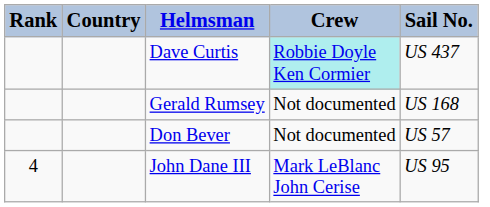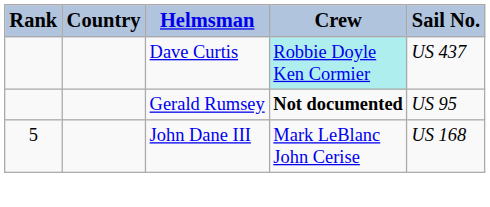 <table class="wikitable">
 <tr>
 <th style="text-align:center;background-color:LightSteelBlue"><strong>Rank</strong></th>
 <th style="text-align:center;background-color:LightSteelBlue"><strong>Country</strong></th>
 <th style="text-align:center;background-color:LightSteelBlue"><strong><a href='#'>Helmsman</a></strong></th>
 <th style="text-align:center;background-color:LightSteelBlue"><strong>Crew</strong></th>
 <th style="text-align:center;background-color:LightSteelBlue"><strong>Sail No.</strong></th>
 </tr>
 <tr>
 <td style="text-align:center; vertical-align:top; font-size:90%"></td>
 <td style="vertical-align:top; font-size:90%"></td>
 <td style="vertical-align:top; font-size:90%"><a href='#'>Dave Curtis</a></td>
 <td style="background: paleturquoise; vertical-align:top; font-size:90%"><a href='#'>Robbie Doyle</a><br><a href='#'>Ken Cormier</a></td>
 <td style="vertical-align:top; font-size:90%"><em>US 437</em></td>
 </tr>
 <tr>
 <td style="text-align:center; vertical-align:top; font-size:90%"></td>
 <td style="vertical-align:top; font-size:90%"></td>
 <td style="vertical-align:top; font-size:90%"><a href='#'>Gerald Rumsey</a></td>
-<td style="vertical-align:top; font-size:90%">Not documented</td>
-<td style="vertical-align:top; font-size:90%"><em>US 168</em></td>
+<td style="vertical-align:top; font-size:90%"><strong>Not documented</strong></td>
+<td style="vertical-align:top; font-size:90%"><em>US 95</em></td>
 </tr>
 <tr>
-<td style="text-align:center; vertical-align:top; font-size:90%"></td>
-<td style="vertical-align:top; font-size:90%"></td>
-<td style="vertical-align:top; font-size:90%"><a href='#'>Don Bever</a></td>
-<td style="vertical-align:top; font-size:90%">Not documented</td>
-<td style="vertical-align:top; font-size:90%"><em>US 57</em></td>
-</tr>
-<tr>
-<td style="text-align:center; vertical-align:top; font-size:90%">4</td>
+<td style="text-align:center; vertical-align:top; font-size:90%">5</td>
 <td style="vertical-align:top; font-size:90%"></td>
 <td style="vertical-align:top; font-size:90%"><a href='#'>John Dane III</a></td>
 <td style="vertical-align:top; font-size:90%"><a href='#'>Mark LeBlanc</a><br><a href='#'>John Cerise</a></td>
-<td style="vertical-align:top; font-size:90%"><em>US 95</em></td>
+<td style="vertical-align:top; font-size:90%"><em>US 168</em></td>
 </tr>
 </table>
